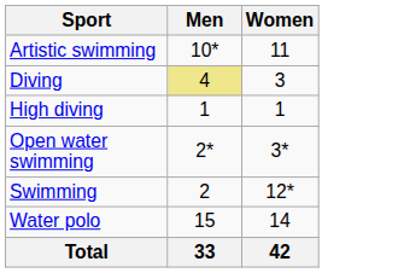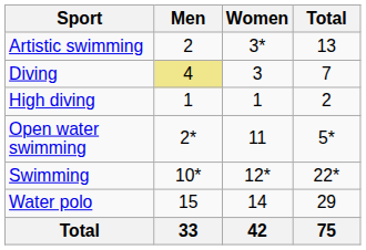 <table class="wikitable sortable" style="text-align:center;">
 <tr>
 <th width=130>Sport</th>
 <th width=55>Men</th>
 <th width=55>Women</th>
+<th width=55>Total</th>
 </tr>
 <tr>
 <td align=left><a href='#'>Artistic swimming</a></td>
-<td>10*</td>
-<td>11</td>
+<td>2</td>
+<td>3*</td>
+<td>13</td>
 </tr>
 <tr>
 <td align=left><a href='#'>Diving</a></td>
 <td style="background: khaki;">4</td>
 <td>3</td>
+<td>7</td>
 </tr>
 <tr>
 <td align=left><a href='#'>High diving</a></td>
 <td>1</td>
 <td>1</td>
+<td>2</td>
 </tr>
 <tr>
 <td align=left><a href='#'>Open water swimming</a></td>
 <td>2*</td>
-<td>3*</td>
+<td>11</td>
+<td>5*</td>
 </tr>
 <tr>
 <td align=left><a href='#'>Swimming</a></td>
-<td>2</td>
+<td>10*</td>
 <td>12*</td>
+<td>22*</td>
 </tr>
 <tr>
 <td align=left><a href='#'>Water polo</a></td>
 <td>15</td>
 <td>14</td>
+<td>29</td>
 </tr>
 <tr>
 <th>Total</th>
 <th>33</th>
 <th>42</th>
+<th><strong>75</strong></th>
 </tr>
 </table>
